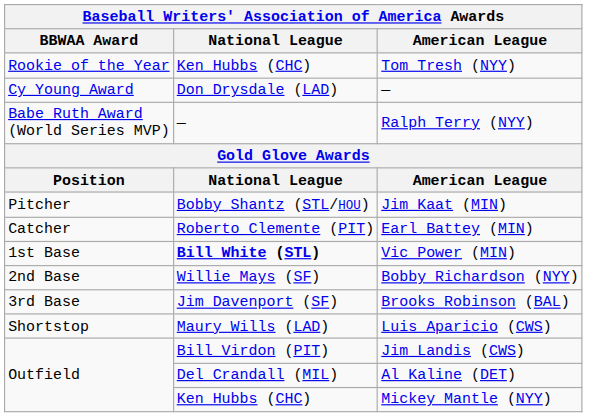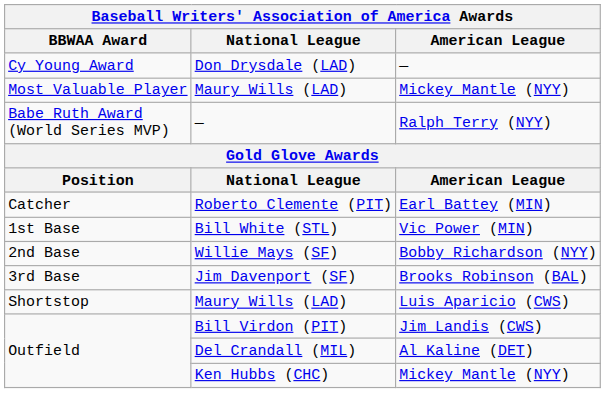 <table class="wikitable">
 <tr>
 <th colspan="3"><a href='#'>Baseball Writers' Association of America</a> Awards</th>
 </tr>
 <tr>
 <th>BBWAA Award</th>
 <th>National League</th>
 <th>American League</th>
 </tr>
 <tr>
-<td><a href='#'>Rookie of the Year</a></td>
-<td><a href='#'>Ken Hubbs</a> (<a href='#'>CHC</a>)</td>
-<td><a href='#'>Tom Tresh</a> (<a href='#'>NYY</a>)</td>
-</tr>
-<tr>
 <td><a href='#'>Cy Young Award</a></td>
 <td><a href='#'>Don Drysdale</a> (<a href='#'>LAD</a>)</td>
 <td>—</td>
+</tr>
+<tr>
+<td><a href='#'>Most Valuable Player</a></td>
+<td><a href='#'>Maury Wills</a> (<a href='#'>LAD</a>)</td>
+<td><a href='#'>Mickey Mantle</a> (<a href='#'>NYY</a>)</td>
 </tr>
 <tr>
 <td><a href='#'>Babe Ruth Award</a><br>(World Series MVP)</td>
 <td>—</td>
 <td><a href='#'>Ralph Terry</a> (<a href='#'>NYY</a>)</td>
 </tr>
 <tr>
 <th colspan="3"><a href='#'>Gold Glove Awards</a></th>
 </tr>
 <tr>
 <th>Position</th>
 <th>National League</th>
 <th>American League</th>
 </tr>
 <tr>
-<td>Pitcher</td>
-<td><a href='#'>Bobby Shantz</a> (<a href='#'>STL</a>/<small><a href='#'>HOU</a></small>)</td>
-<td><a href='#'>Jim Kaat</a> (<a href='#'>MIN</a>)</td>
-</tr>
-<tr>
 <td>Catcher</td>
 <td><a href='#'>Roberto Clemente</a> (<a href='#'>PIT</a>)</td>
 <td><a href='#'>Earl Battey</a> (<a href='#'>MIN</a>)</td>
 </tr>
 <tr>
 <td>1st Base</td>
-<td><strong><a href='#'>Bill White</a> (<a href='#'>STL</a>)</strong></td>
+<td><a href='#'>Bill White</a> (<a href='#'>STL</a>)</td>
 <td><a href='#'>Vic Power</a> (<a href='#'>MIN</a>)</td>
 </tr>
 <tr>
 <td>2nd Base</td>
 <td><a href='#'>Willie Mays</a> (<a href='#'>SF</a>)</td>
 <td><a href='#'>Bobby Richardson</a> (<a href='#'>NYY</a>)</td>
 </tr>
 <tr>
 <td>3rd Base</td>
 <td><a href='#'>Jim Davenport</a> (<a href='#'>SF</a>)</td>
 <td><a href='#'>Brooks Robinson</a> (<a href='#'>BAL</a>)</td>
 </tr>
 <tr>
 <td>Shortstop</td>
 <td><a href='#'>Maury Wills</a> (<a href='#'>LAD</a>)</td>
 <td><a href='#'>Luis Aparicio</a> (<a href='#'>CWS</a>)</td>
 </tr>
 <tr>
 <td rowspan="3">Outfield</td>
 <td><a href='#'>Bill Virdon</a> (<a href='#'>PIT</a>)</td>
 <td><a href='#'>Jim Landis</a> (<a href='#'>CWS</a>)</td>
 </tr>
 <tr>
 <td><a href='#'>Del Crandall</a> (<a href='#'>MIL</a>)</td>
 <td><a href='#'>Al Kaline</a> (<a href='#'>DET</a>)</td>
 </tr>
 <tr>
 <td><a href='#'>Ken Hubbs</a> (<a href='#'>CHC</a>)</td>
 <td><a href='#'>Mickey Mantle</a> (<a href='#'>NYY</a>)</td>
 </tr>
 </table>
